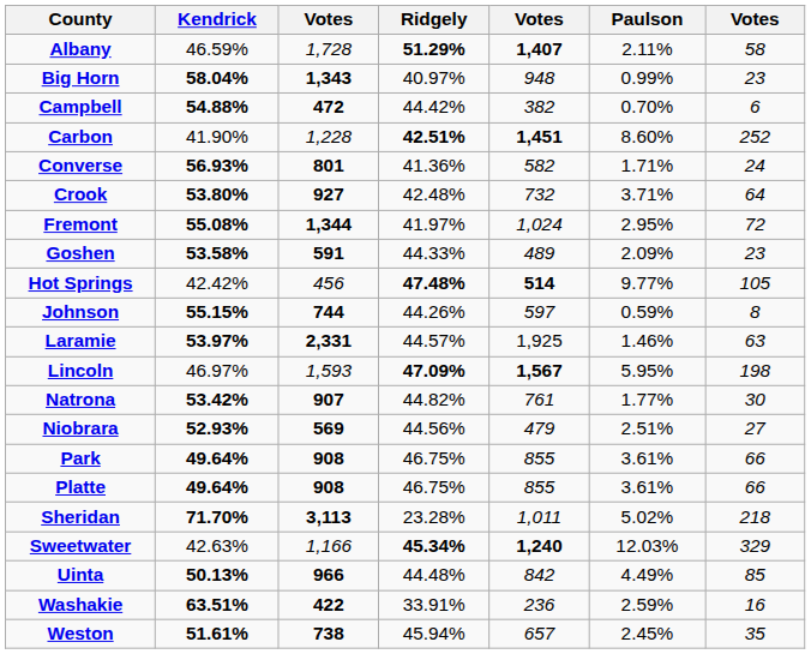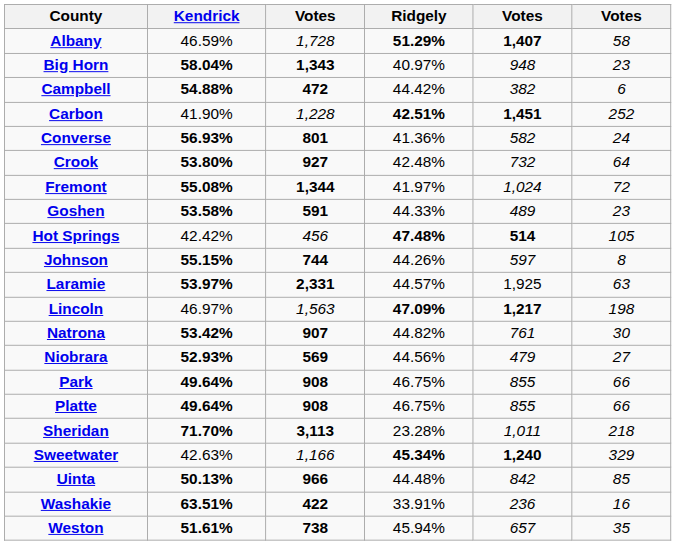 <table width="55%" class="wikitable sortable">
 <tr>
 <th width="9%">County</th>
 <th width="8%"><a href='#'>Kendrick</a></th>
 <th width="8%">Votes</th>
 <th width="8%">Ridgely</th>
 <th width="8%">Votes</th>
-<th width="8%">Paulson</th>
 <th width="8%">Votes</th>
 </tr>
 <tr>
 <td align="center" ><strong><a href='#'>Albany</a></strong></td>
 <td align="center">46.59%</td>
 <td align="center"><em>1,728</em></td>
 <td align="center"><strong>51.29%</strong></td>
 <td align="center"><strong>1,407</strong></td>
-<td align="center">2.11%</td>
 <td align="center"><em>58</em></td>
 </tr>
 <tr>
 <td align="center" ><strong><a href='#'>Big Horn</a></strong></td>
 <td align="center"><strong>58.04%</strong></td>
 <td align="center"><strong>1,343</strong></td>
 <td align="center">40.97%</td>
 <td align="center"><em>948</em></td>
-<td align="center">0.99%</td>
 <td align="center"><em>23</em></td>
 </tr>
 <tr>
 <td align="center" ><strong><a href='#'>Campbell</a></strong></td>
 <td align="center"><strong>54.88%</strong></td>
 <td align="center"><strong>472</strong></td>
 <td align="center">44.42%</td>
 <td align="center"><em>382</em></td>
-<td align="center">0.70%</td>
 <td align="center"><em>6</em></td>
 </tr>
 <tr>
 <td align="center" ><strong><a href='#'>Carbon</a></strong></td>
 <td align="center">41.90%</td>
 <td align="center"><em>1,228</em></td>
 <td align="center"><strong>42.51%</strong></td>
 <td align="center"><strong>1,451</strong></td>
-<td align="center">8.60%</td>
 <td align="center"><em>252</em></td>
 </tr>
 <tr>
 <td align="center" ><strong><a href='#'>Converse</a></strong></td>
 <td align="center"><strong>56.93%</strong></td>
 <td align="center"><strong>801</strong></td>
 <td align="center">41.36%</td>
 <td align="center"><em>582</em></td>
-<td align="center">1.71%</td>
 <td align="center"><em>24</em></td>
 </tr>
 <tr>
 <td align="center" ><strong><a href='#'>Crook</a></strong></td>
 <td align="center"><strong>53.80%</strong></td>
 <td align="center"><strong>927</strong></td>
 <td align="center">42.48%</td>
 <td align="center"><em>732</em></td>
-<td align="center">3.71%</td>
 <td align="center"><em>64</em></td>
 </tr>
 <tr>
 <td align="center" ><strong><a href='#'>Fremont</a></strong></td>
 <td align="center"><strong>55.08%</strong></td>
 <td align="center"><strong>1,344</strong></td>
 <td align="center">41.97%</td>
 <td align="center"><em>1,024</em></td>
-<td align="center">2.95%</td>
 <td align="center"><em>72</em></td>
 </tr>
 <tr>
 <td align="center" ><strong><a href='#'>Goshen</a></strong></td>
 <td align="center"><strong>53.58%</strong></td>
 <td align="center"><strong>591</strong></td>
 <td align="center">44.33%</td>
 <td align="center"><em>489</em></td>
-<td align="center">2.09%</td>
 <td align="center"><em>23</em></td>
 </tr>
 <tr>
 <td align="center" ><strong><a href='#'>Hot Springs</a></strong></td>
 <td align="center">42.42%</td>
 <td align="center"><em>456</em></td>
 <td align="center"><strong>47.48%</strong></td>
 <td align="center"><strong>514</strong></td>
-<td align="center">9.77%</td>
 <td align="center"><em>105</em></td>
 </tr>
 <tr>
 <td align="center" ><strong><a href='#'>Johnson</a></strong></td>
 <td align="center"><strong>55.15%</strong></td>
 <td align="center"><strong>744</strong></td>
 <td align="center">44.26%</td>
 <td align="center"><em>597</em></td>
-<td align="center">0.59%</td>
 <td align="center"><em>8</em></td>
 </tr>
 <tr>
 <td align="center" ><strong><a href='#'>Laramie</a></strong></td>
 <td align="center"><strong>53.97%</strong></td>
 <td align="center"><strong>2,331</strong></td>
 <td align="center">44.57%</td>
 <td align="center">1,925</td>
-<td align="center">1.46%</td>
 <td align="center"><em>63</em></td>
 </tr>
 <tr>
 <td align="center" ><strong><a href='#'>Lincoln</a></strong></td>
 <td align="center">46.97%</td>
-<td align="center"><em>1,593</em></td>
+<td align="center"><em>1,563</em></td>
 <td align="center"><strong>47.09%</strong></td>
-<td align="center"><strong>1,567</strong></td>
-<td align="center">5.95%</td>
+<td align="center"><strong>1,217</strong></td>
 <td align="center"><em>198</em></td>
 </tr>
 <tr>
 <td align="center" ><strong><a href='#'>Natrona</a></strong></td>
 <td align="center"><strong>53.42%</strong></td>
 <td align="center"><strong>907</strong></td>
 <td align="center">44.82%</td>
 <td align="center"><em>761</em></td>
-<td align="center">1.77%</td>
 <td align="center"><em>30</em></td>
 </tr>
 <tr>
 <td align="center" ><strong><a href='#'>Niobrara</a></strong></td>
 <td align="center"><strong>52.93%</strong></td>
 <td align="center"><strong>569</strong></td>
 <td align="center">44.56%</td>
 <td align="center"><em>479</em></td>
-<td align="center">2.51%</td>
 <td align="center"><em>27</em></td>
 </tr>
 <tr>
 <td align="center" ><strong><a href='#'>Park</a></strong></td>
 <td align="center"><strong>49.64%</strong></td>
 <td align="center"><strong>908</strong></td>
 <td align="center">46.75%</td>
 <td align="center"><em>855</em></td>
-<td align="center">3.61%</td>
 <td align="center"><em>66</em></td>
 </tr>
 <tr>
 <td align="center" ><strong><a href='#'>Platte</a></strong></td>
 <td align="center"><strong>49.64%</strong></td>
 <td align="center"><strong>908</strong></td>
 <td align="center">46.75%</td>
 <td align="center"><em>855</em></td>
-<td align="center">3.61%</td>
 <td align="center"><em>66</em></td>
 </tr>
 <tr>
 <td align="center" ><strong><a href='#'>Sheridan</a></strong></td>
 <td align="center"><strong>71.70%</strong></td>
 <td align="center"><strong>3,113</strong></td>
 <td align="center">23.28%</td>
 <td align="center"><em>1,011</em></td>
-<td align="center">5.02%</td>
 <td align="center"><em>218</em></td>
 </tr>
 <tr>
 <td align="center" ><strong><a href='#'>Sweetwater</a></strong></td>
 <td align="center">42.63%</td>
 <td align="center"><em>1,166</em></td>
 <td align="center"><strong>45.34%</strong></td>
 <td align="center"><strong>1,240</strong></td>
-<td align="center">12.03%</td>
 <td align="center"><em>329</em></td>
 </tr>
 <tr>
 <td align="center" ><strong><a href='#'>Uinta</a></strong></td>
 <td align="center"><strong>50.13%</strong></td>
 <td align="center"><strong>966</strong></td>
 <td align="center">44.48%</td>
 <td align="center"><em>842</em></td>
-<td align="center">4.49%</td>
 <td align="center"><em>85</em></td>
 </tr>
 <tr>
 <td align="center" ><strong><a href='#'>Washakie</a></strong></td>
 <td align="center"><strong>63.51%</strong></td>
 <td align="center"><strong>422</strong></td>
 <td align="center">33.91%</td>
 <td align="center"><em>236</em></td>
-<td align="center">2.59%</td>
 <td align="center"><em>16</em></td>
 </tr>
 <tr>
 <td align="center" ><strong><a href='#'>Weston</a></strong></td>
 <td align="center"><strong>51.61%</strong></td>
 <td align="center"><strong>738</strong></td>
 <td align="center">45.94%</td>
 <td align="center"><em>657</em></td>
-<td align="center">2.45%</td>
 <td align="center"><em>35</em></td>
 </tr>
 </table>
